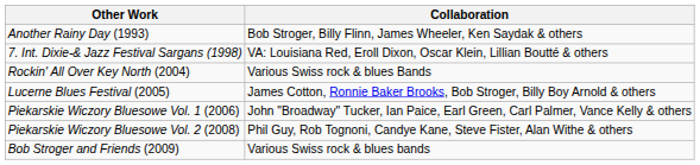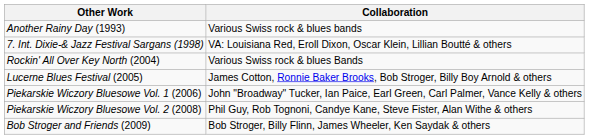 <table class="wikitable">
 <tr>
 <th>Other Work</th>
 <th>Collaboration</th>
 </tr>
 <tr>
 <td><em>Another Rainy Day</em> (1993)</td>
-<td>Bob Stroger, Billy Flinn, James Wheeler, Ken Saydak & others</td>
+<td>Various Swiss rock & blues bands</td>
 </tr>
 <tr>
 <td><em>7. Int. Dixie-& Jazz Festival Sargans (1998)</em></td>
 <td>VA: Louisiana Red, Eroll Dixon, Oscar Klein, Lillian Boutté & others</td>
 </tr>
 <tr>
 <td><em>Rockin' All Over Key North</em> (2004)</td>
 <td>Various Swiss rock & blues Bands</td>
 </tr>
 <tr>
 <td><em>Lucerne Blues Festival</em> (2005)</td>
 <td>James Cotton, <a href='#'>Ronnie Baker Brooks</a>, Bob Stroger, Billy Boy Arnold & others</td>
 </tr>
 <tr>
 <td><em>Piekarskie Wiczory Bluesowe Vol. 1</em> (2006)</td>
 <td>John "Broadway" Tucker, Ian Paice, Earl Green, Carl Palmer, Vance Kelly & others</td>
 </tr>
 <tr>
 <td><em>Piekarskie Wiczory Bluesowe Vol. 2</em> (2008)</td>
 <td>Phil Guy, Rob Tognoni, Candye Kane, Steve Fister, Alan Withe & others</td>
 </tr>
 <tr>
 <td><em>Bob Stroger and Friends</em> (2009)</td>
-<td>Various Swiss rock & blues bands</td>
+<td>Bob Stroger, Billy Flinn, James Wheeler, Ken Saydak & others</td>
 </tr>
 </table>
